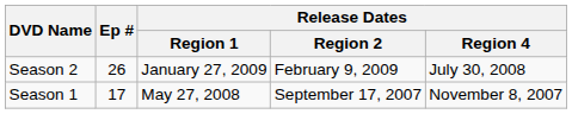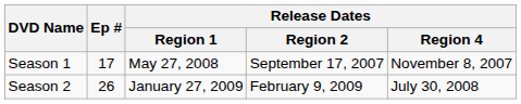 <table class="wikitable">
 <tr>
 <th rowspan="2">DVD Name</th>
 <th rowspan="2">Ep #</th>
 <th colspan="3">Release Dates</th>
 </tr>
 <tr>
 <th>Region 1</th>
 <th>Region 2</th>
 <th>Region 4</th>
 </tr>
 <tr>
+<td>Season 1</td>
+<td style="text-align:center;">17</td>
+<td>May 27, 2008</td>
+<td>September 17, 2007</td>
+<td>November 8, 2007</td>
+</tr>
+<tr>
 <td>Season 2</td>
 <td style="text-align:center;">26</td>
 <td>January 27, 2009</td>
 <td>February 9, 2009</td>
 <td>July 30, 2008</td>
 </tr>
-<tr>
-<td>Season 1</td>
-<td style="text-align:center;">17</td>
-<td>May 27, 2008</td>
-<td>September 17, 2007</td>
-<td>November 8, 2007</td>
-</tr>
 </table>
